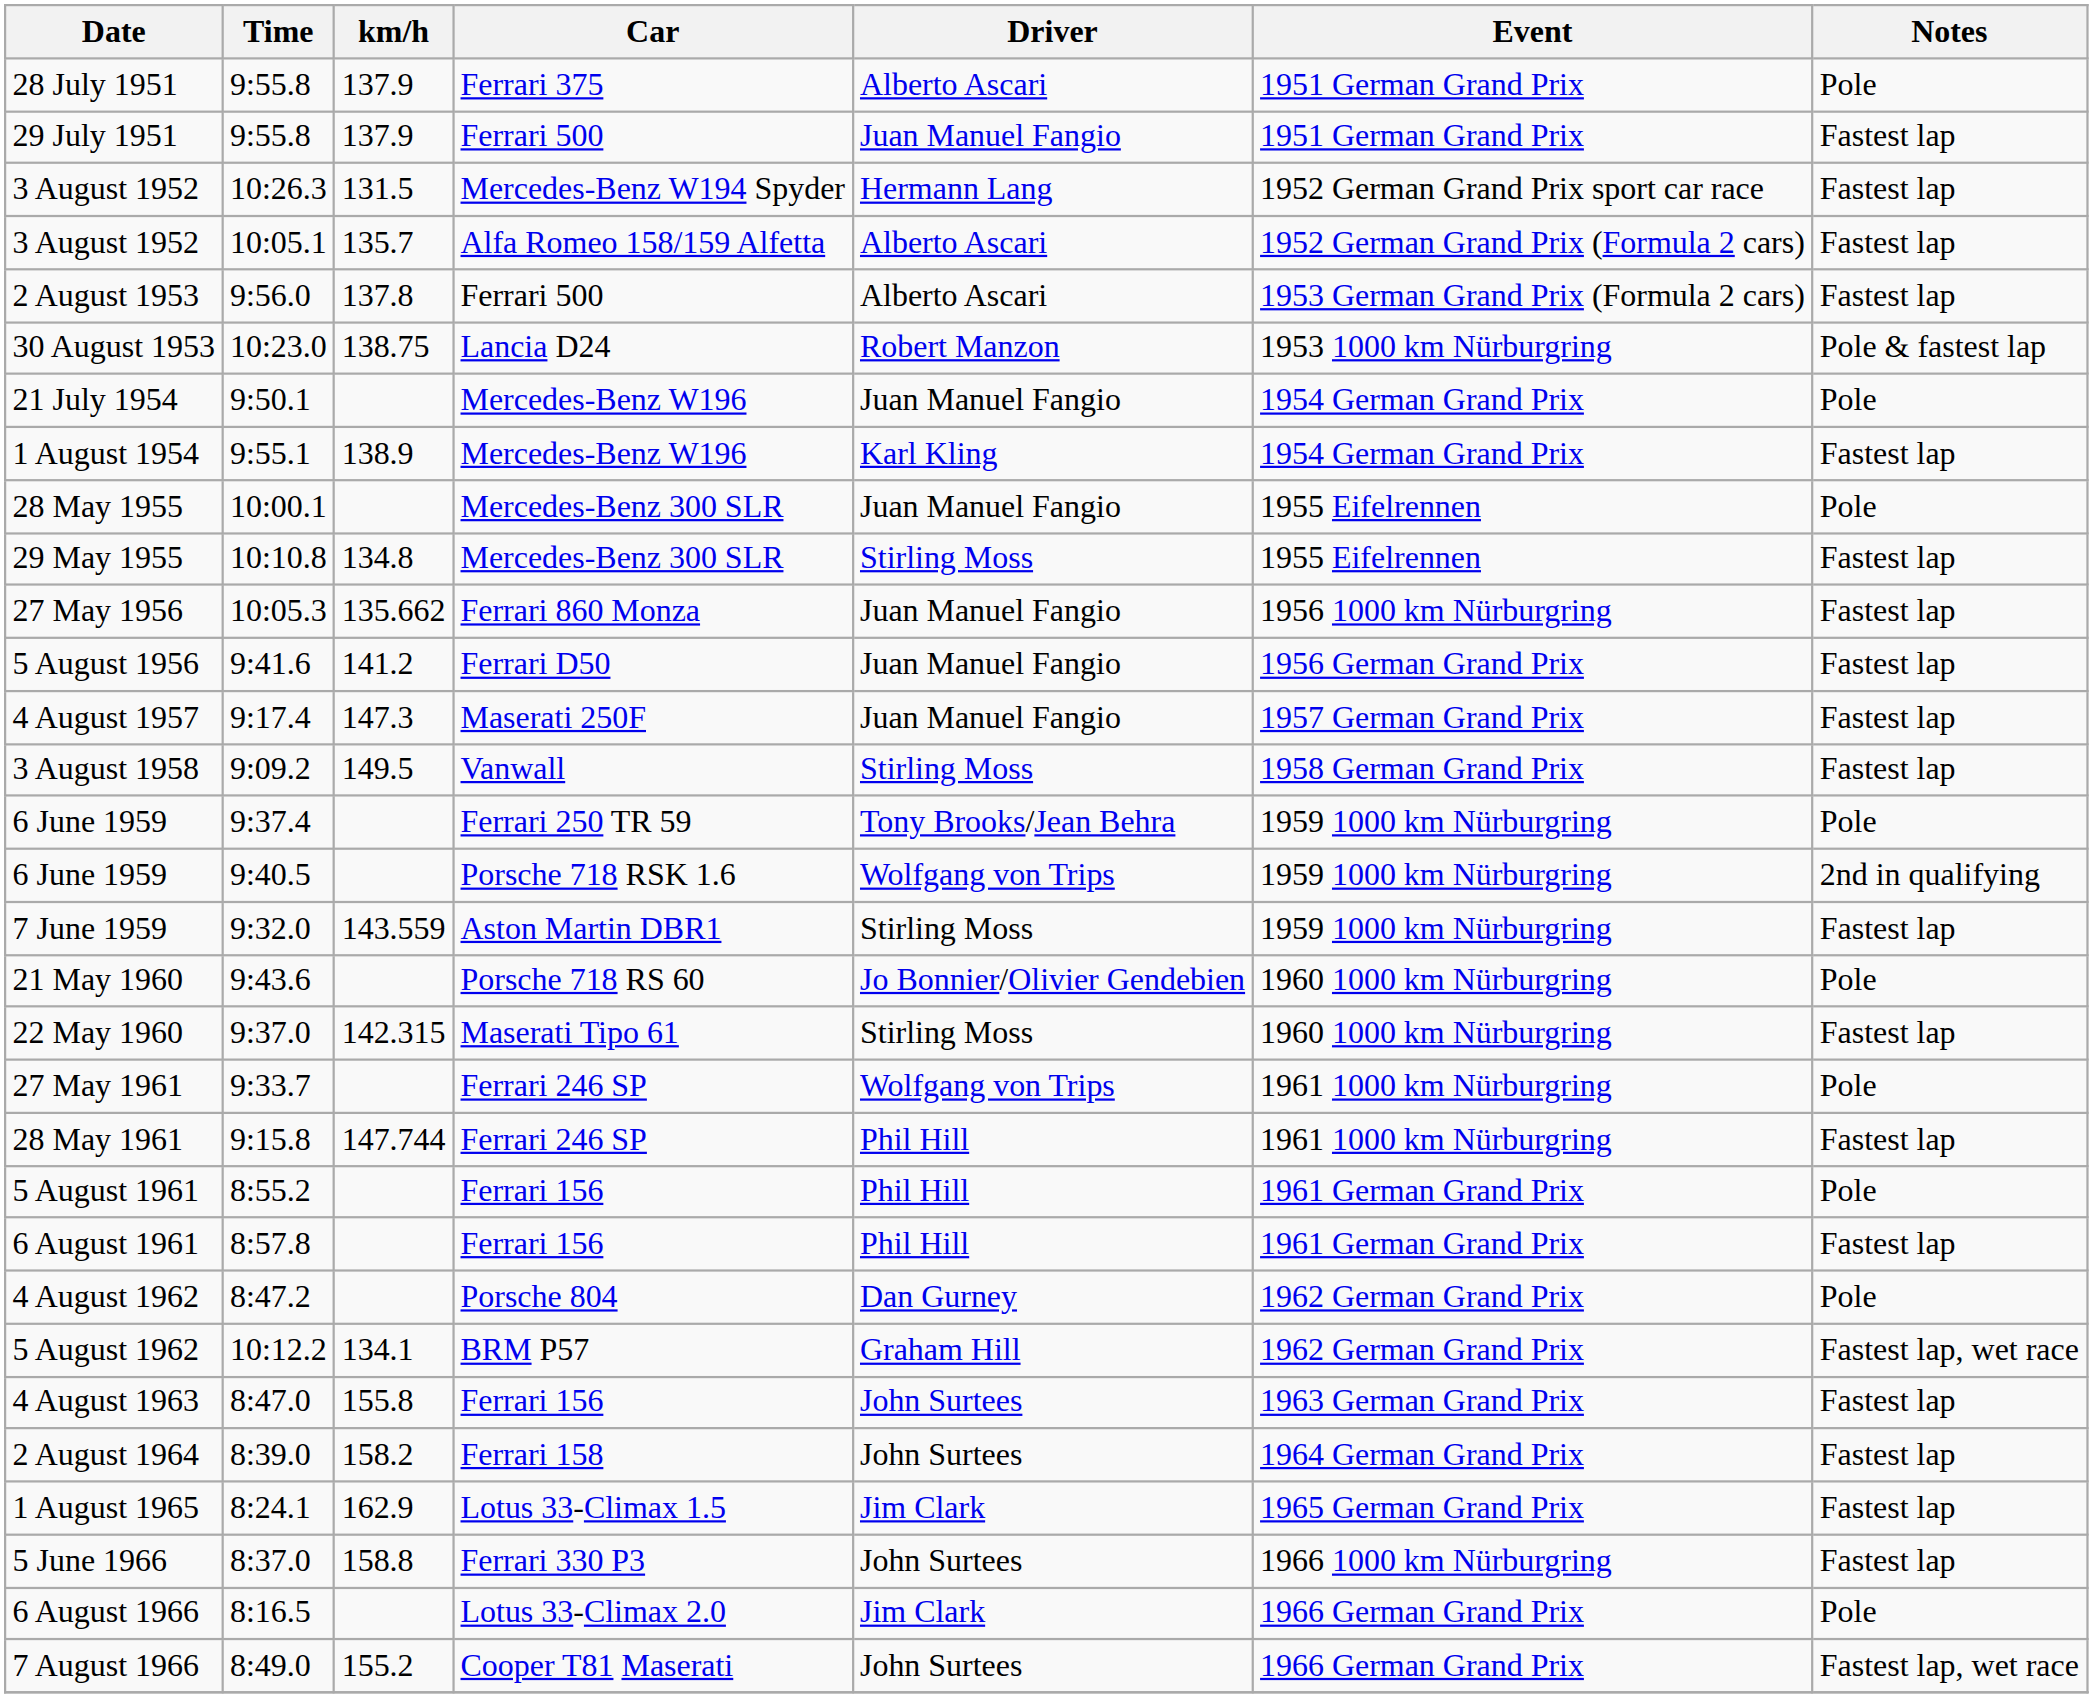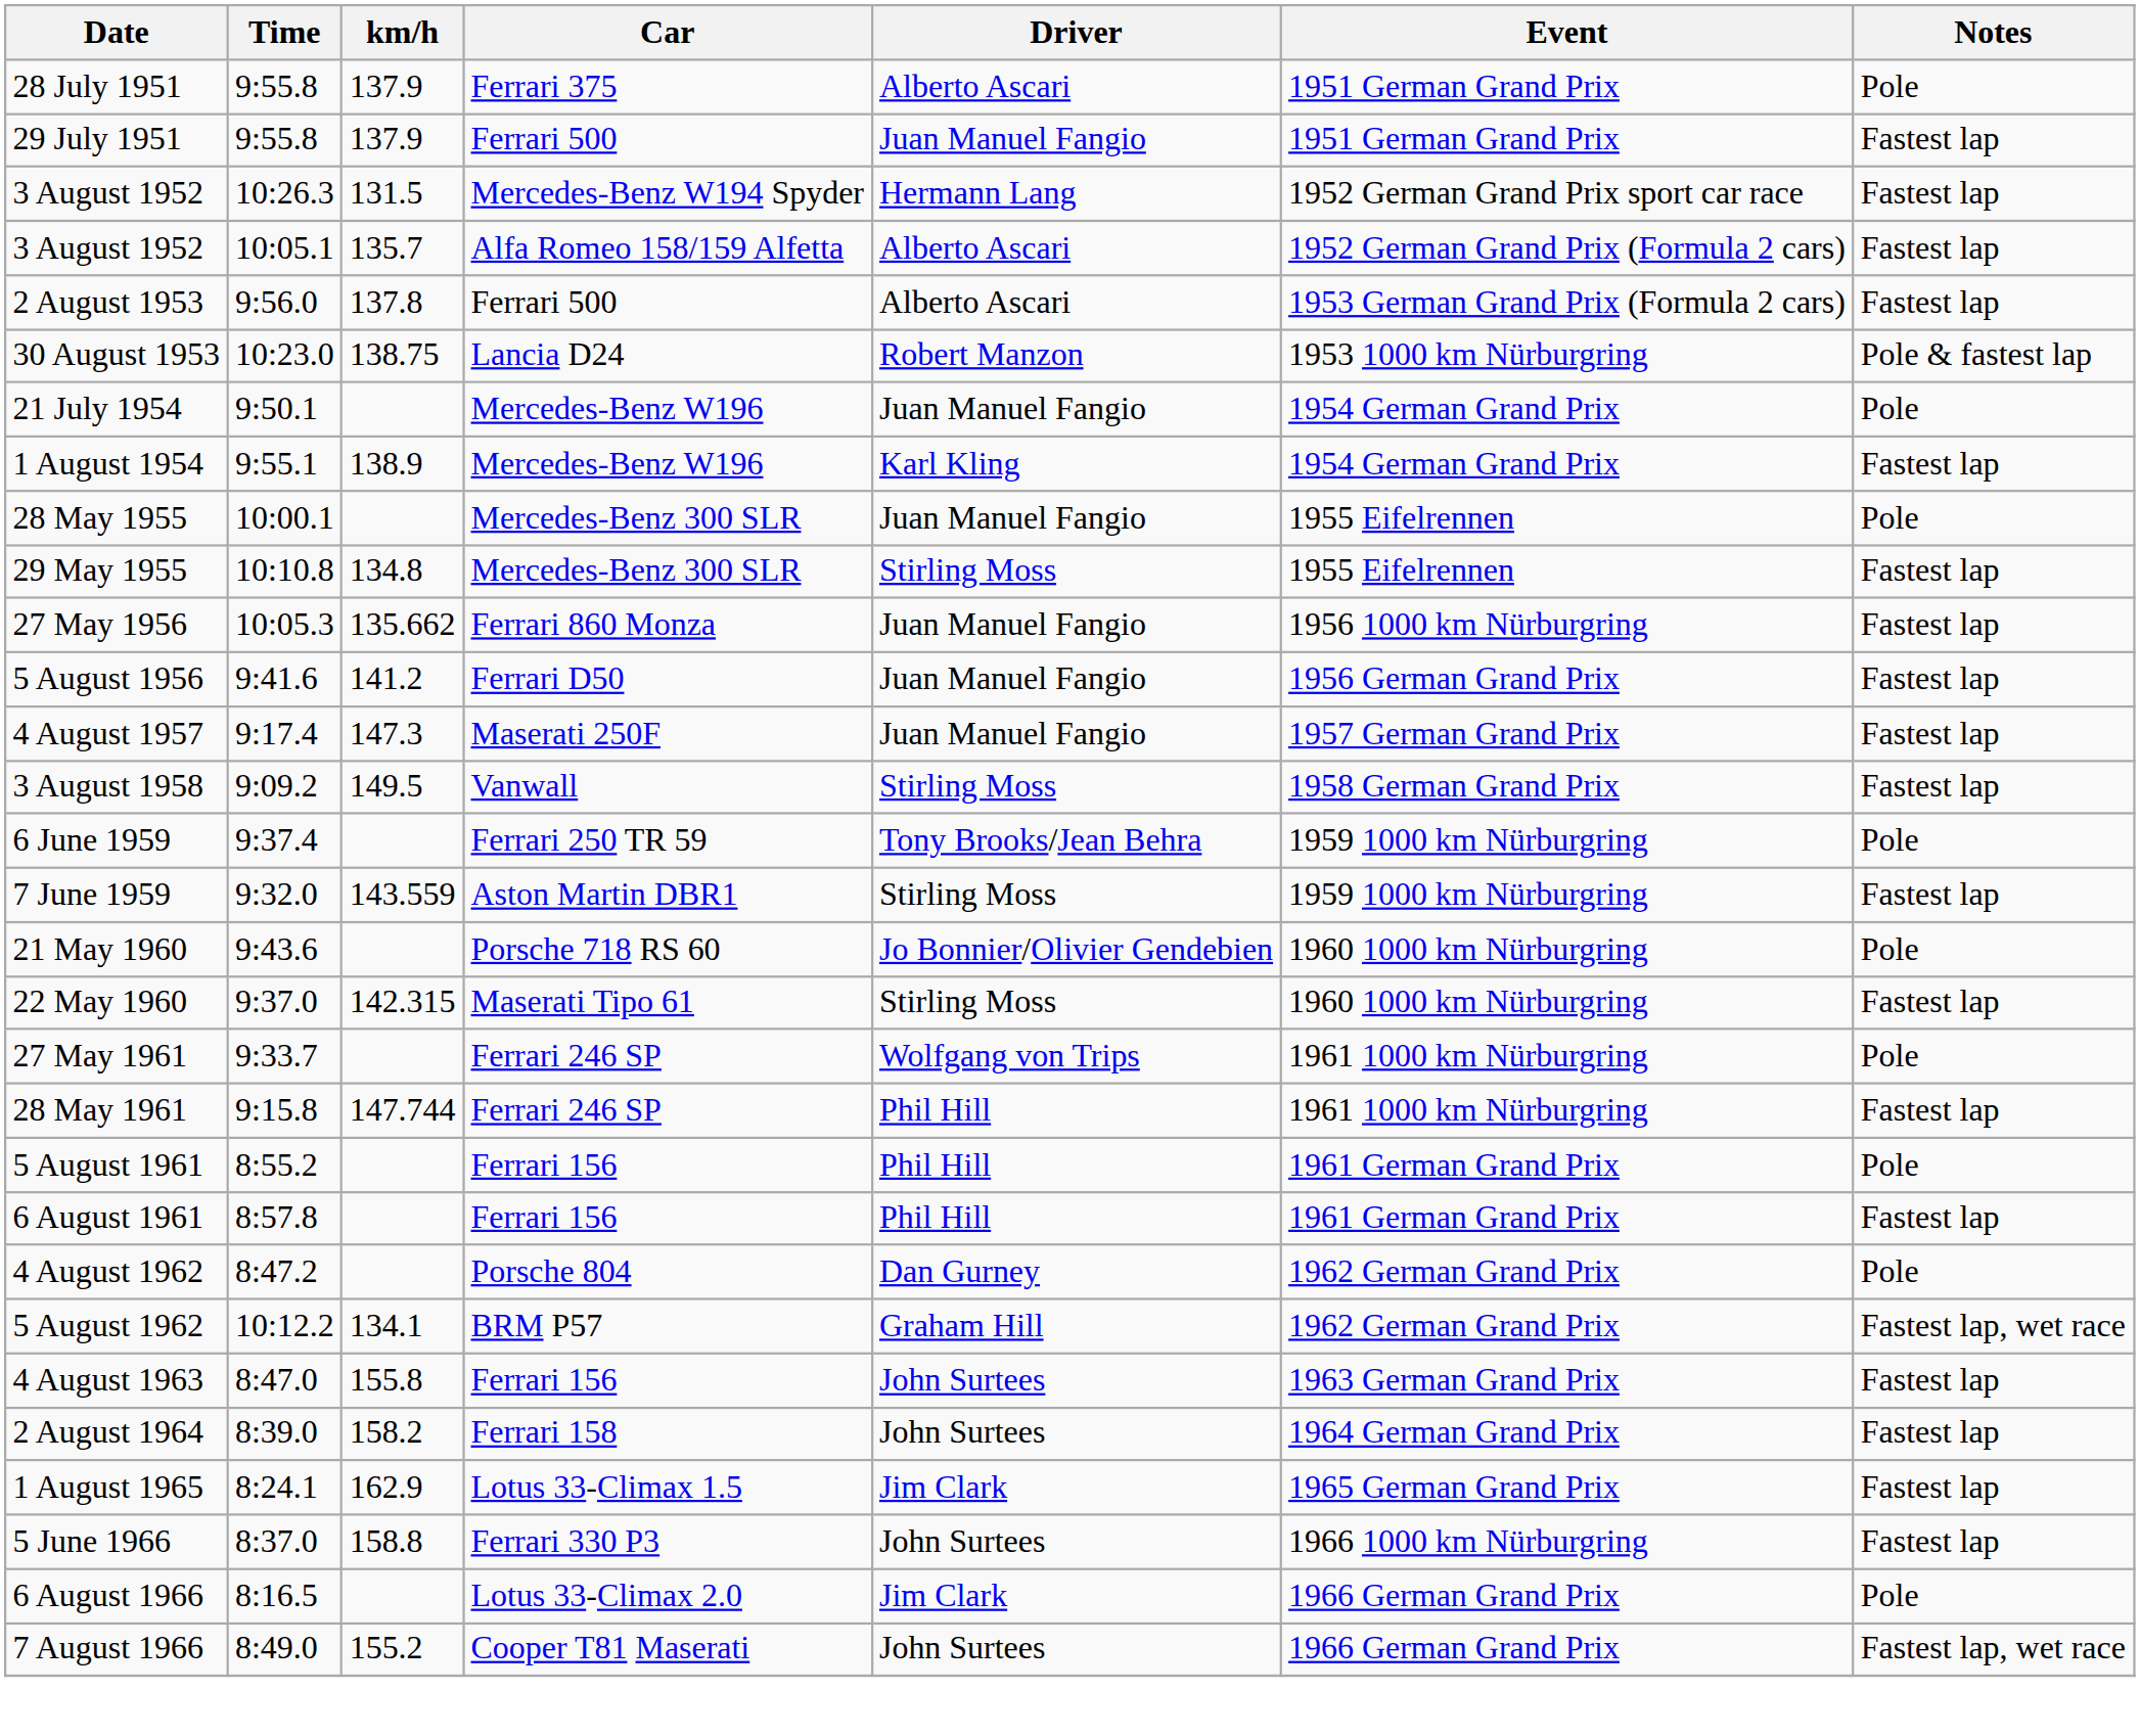 <table class="wikitable sortable" style="font-size: 90%;">
 <tr>
 <th>Date</th>
 <th>Time</th>
 <th>km/h</th>
 <th>Car</th>
 <th>Driver</th>
 <th>Event</th>
 <th>Notes</th>
 </tr>
 <tr>
 <td>28 July 1951</td>
 <td>9:55.8</td>
 <td>137.9</td>
 <td><a href='#'>Ferrari 375</a></td>
 <td><a href='#'>Alberto Ascari</a></td>
 <td><a href='#'>1951 German Grand Prix</a></td>
 <td>Pole </td>
 </tr>
 <tr>
 <td>29 July 1951</td>
 <td>9:55.8</td>
 <td>137.9</td>
 <td><a href='#'>Ferrari 500</a></td>
 <td><a href='#'>Juan Manuel Fangio</a></td>
 <td><a href='#'>1951 German Grand Prix</a></td>
 <td>Fastest lap </td>
 </tr>
 <tr>
 <td>3 August 1952</td>
 <td>10:26.3</td>
 <td>131.5</td>
 <td><a href='#'>Mercedes-Benz W194</a> Spyder</td>
 <td><a href='#'>Hermann Lang</a></td>
 <td>1952 German Grand Prix sport car race</td>
 <td>Fastest lap </td>
 </tr>
 <tr>
 <td>3 August 1952</td>
 <td>10:05.1</td>
 <td>135.7</td>
 <td><a href='#'>Alfa Romeo 158/159 Alfetta</a></td>
 <td><a href='#'>Alberto Ascari</a></td>
 <td><a href='#'>1952 German Grand Prix</a> (<a href='#'>Formula 2</a> cars)</td>
 <td>Fastest lap</td>
 </tr>
 <tr>
 <td>2 August 1953</td>
 <td>9:56.0</td>
 <td>137.8</td>
 <td>Ferrari	500</td>
 <td>Alberto Ascari</td>
 <td><a href='#'>1953 German Grand Prix</a> (Formula 2 cars)</td>
 <td>Fastest lap</td>
 </tr>
 <tr>
 <td>30 August 1953</td>
 <td>10:23.0</td>
 <td>138.75</td>
 <td><a href='#'>Lancia</a> D24</td>
 <td><a href='#'>Robert Manzon</a></td>
 <td>1953 <a href='#'>1000 km Nürburgring</a></td>
 <td>Pole & fastest lap </td>
 </tr>
 <tr>
 <td>21 July 1954</td>
 <td>9:50.1</td>
 <td></td>
 <td><a href='#'>Mercedes-Benz W196</a></td>
 <td>Juan Manuel Fangio</td>
 <td><a href='#'>1954 German Grand Prix</a></td>
 <td>Pole </td>
 </tr>
 <tr>
 <td>1 August 1954</td>
 <td>9:55.1</td>
 <td>138.9</td>
 <td><a href='#'>Mercedes-Benz W196</a></td>
 <td><a href='#'>Karl Kling</a></td>
 <td><a href='#'>1954 German Grand Prix</a></td>
 <td>Fastest lap</td>
 </tr>
 <tr>
 <td>28 May 1955</td>
 <td>10:00.1</td>
 <td></td>
 <td><a href='#'>Mercedes-Benz 300 SLR</a></td>
 <td>Juan Manuel Fangio</td>
 <td>1955 <a href='#'>Eifelrennen</a></td>
 <td>Pole </td>
 </tr>
 <tr>
 <td>29 May 1955</td>
 <td>10:10.8</td>
 <td>134.8</td>
 <td><a href='#'>Mercedes-Benz 300 SLR</a></td>
 <td><a href='#'>Stirling Moss</a></td>
 <td>1955 <a href='#'>Eifelrennen</a></td>
 <td>Fastest lap</td>
 </tr>
 <tr>
 <td>27 May 1956</td>
 <td>10:05.3</td>
 <td>135.662</td>
 <td><a href='#'>Ferrari 860 Monza</a></td>
 <td>Juan Manuel Fangio</td>
 <td>1956 <a href='#'>1000 km Nürburgring</a></td>
 <td>Fastest lap </td>
 </tr>
 <tr>
 <td>5 August 1956</td>
 <td>9:41.6</td>
 <td>141.2</td>
 <td><a href='#'>Ferrari D50</a></td>
 <td>Juan Manuel Fangio</td>
 <td><a href='#'>1956 German Grand Prix</a></td>
 <td>Fastest lap</td>
 </tr>
 <tr>
 <td>4 August 1957</td>
 <td>9:17.4</td>
 <td>147.3</td>
 <td><a href='#'>Maserati 250F</a></td>
 <td>Juan Manuel Fangio</td>
 <td><a href='#'>1957 German Grand Prix</a></td>
 <td>Fastest lap</td>
 </tr>
 <tr>
 <td>3 August 1958</td>
 <td>9:09.2</td>
 <td>149.5</td>
 <td><a href='#'>Vanwall</a></td>
 <td><a href='#'>Stirling Moss</a></td>
 <td><a href='#'>1958 German Grand Prix</a></td>
 <td>Fastest lap</td>
 </tr>
 <tr>
 <td>6 June 1959</td>
 <td>9:37.4</td>
 <td></td>
 <td><a href='#'>Ferrari 250</a> TR 59</td>
 <td><a href='#'>Tony Brooks</a>/<a href='#'>Jean Behra</a></td>
 <td>1959 <a href='#'>1000 km Nürburgring</a></td>
 <td>Pole </td>
 </tr>
 <tr>
-<td>6 June  1959</td>
-<td>9:40.5</td>
-<td></td>
-<td><a href='#'>Porsche 718</a> RSK 1.6</td>
-<td><a href='#'>Wolfgang von Trips</a></td>
-<td>1959 <a href='#'>1000 km Nürburgring</a></td>
-<td>2nd in qualifying </td>
-</tr>
-<tr>
 <td>7 June  1959</td>
 <td>9:32.0</td>
 <td>143.559</td>
 <td><a href='#'>Aston Martin DBR1</a></td>
 <td>Stirling Moss</td>
 <td>1959 <a href='#'>1000 km Nürburgring</a></td>
 <td>Fastest lap </td>
 </tr>
 <tr>
 <td>21 May 1960</td>
 <td>9:43.6</td>
 <td></td>
 <td><a href='#'>Porsche 718</a> RS 60</td>
 <td><a href='#'>Jo Bonnier</a>/<a href='#'>Olivier Gendebien</a></td>
 <td>1960 <a href='#'>1000 km Nürburgring</a></td>
 <td>Pole </td>
 </tr>
 <tr>
 <td>22 May 1960</td>
 <td>9:37.0</td>
 <td>142.315</td>
 <td><a href='#'>Maserati Tipo 61</a></td>
 <td>Stirling Moss</td>
 <td>1960 <a href='#'>1000 km Nürburgring</a></td>
 <td>Fastest lap </td>
 </tr>
 <tr>
 <td>27 May 1961</td>
 <td>9:33.7</td>
 <td></td>
 <td><a href='#'>Ferrari 246 SP</a></td>
 <td><a href='#'>Wolfgang von Trips</a></td>
 <td>1961 <a href='#'>1000 km Nürburgring</a></td>
 <td>Pole </td>
 </tr>
 <tr>
 <td>28 May 1961</td>
 <td>9:15.8</td>
 <td>147.744</td>
 <td><a href='#'>Ferrari 246 SP</a></td>
 <td><a href='#'>Phil Hill</a></td>
 <td>1961 <a href='#'>1000 km Nürburgring</a></td>
 <td>Fastest lap </td>
 </tr>
 <tr>
 <td>5 August 1961</td>
 <td>8:55.2</td>
 <td></td>
 <td><a href='#'>Ferrari 156</a></td>
 <td><a href='#'>Phil Hill</a></td>
 <td><a href='#'>1961 German Grand Prix</a></td>
 <td>Pole </td>
 </tr>
 <tr>
 <td>6 August 1961</td>
 <td>8:57.8</td>
 <td></td>
 <td><a href='#'>Ferrari 156</a></td>
 <td><a href='#'>Phil Hill</a></td>
 <td><a href='#'>1961 German Grand Prix</a></td>
 <td>Fastest lap </td>
 </tr>
 <tr>
 <td>4 August 1962</td>
 <td>8:47.2</td>
 <td></td>
 <td><a href='#'>Porsche 804</a></td>
 <td><a href='#'>Dan Gurney</a></td>
 <td><a href='#'>1962 German Grand Prix</a></td>
 <td>Pole </td>
 </tr>
 <tr>
 <td>5 August 1962</td>
 <td>10:12.2</td>
 <td>134.1</td>
 <td><a href='#'>BRM</a> P57</td>
 <td><a href='#'>Graham Hill</a></td>
 <td><a href='#'>1962 German Grand Prix</a></td>
 <td>Fastest lap, wet race</td>
 </tr>
 <tr>
 <td>4 August 1963</td>
 <td>8:47.0</td>
 <td>155.8</td>
 <td><a href='#'>Ferrari 156</a></td>
 <td><a href='#'>John Surtees</a></td>
 <td><a href='#'>1963 German Grand Prix</a></td>
 <td>Fastest lap </td>
 </tr>
 <tr>
 <td>2 August 1964</td>
 <td>8:39.0</td>
 <td>158.2</td>
 <td><a href='#'>Ferrari 158</a></td>
 <td>John Surtees</td>
 <td><a href='#'>1964 German Grand Prix</a></td>
 <td>Fastest lap </td>
 </tr>
 <tr>
 <td>1 August 1965</td>
 <td>8:24.1</td>
 <td>162.9</td>
 <td><a href='#'>Lotus 33</a>-<a href='#'>Climax 1.5</a></td>
 <td><a href='#'>Jim Clark</a></td>
 <td><a href='#'>1965 German Grand Prix</a></td>
 <td>Fastest lap </td>
 </tr>
 <tr>
 <td>5 June 1966</td>
 <td>8:37.0</td>
 <td>158.8</td>
 <td><a href='#'>Ferrari 330 P3</a></td>
 <td>John Surtees</td>
 <td>1966 <a href='#'>1000 km Nürburgring</a></td>
 <td>Fastest lap </td>
 </tr>
 <tr>
 <td>6 August 1966</td>
 <td>8:16.5</td>
 <td></td>
 <td><a href='#'>Lotus 33</a>-<a href='#'>Climax 2.0</a></td>
 <td><a href='#'>Jim Clark</a></td>
 <td><a href='#'>1966 German Grand Prix</a></td>
 <td>Pole </td>
 </tr>
 <tr>
 <td>7 August 1966</td>
 <td>8:49.0</td>
 <td>155.2</td>
 <td><a href='#'>Cooper T81</a> <a href='#'>Maserati</a></td>
 <td>John Surtees</td>
 <td><a href='#'>1966 German Grand Prix</a></td>
 <td>Fastest lap, wet race </td>
 </tr>
 <tr>
 </tr>
 </table>
